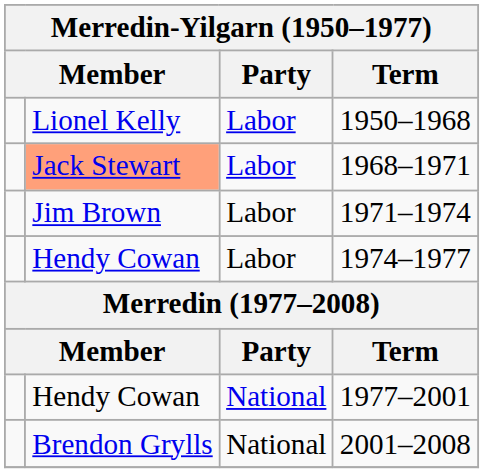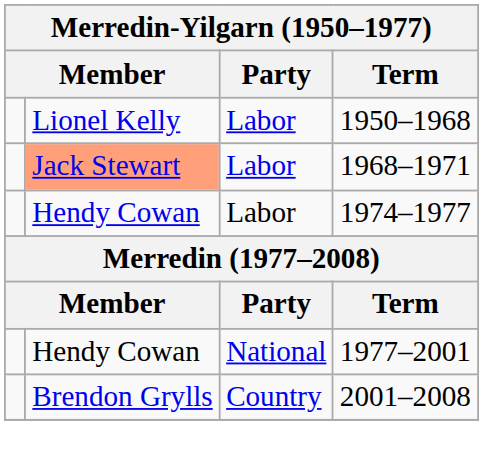 <table class="wikitable">
 <tr>
 <th colspan="4">Merredin-Yilgarn (1950–1977)</th>
 </tr>
 <tr>
 <th colspan="2">Member</th>
 <th>Party</th>
 <th>Term</th>
 </tr>
 <tr>
 <td> </td>
 <td><a href='#'>Lionel Kelly</a></td>
 <td><a href='#'>Labor</a></td>
 <td>1950–1968</td>
 </tr>
 <tr>
 <td> </td>
 <td style="background: lightsalmon;"><a href='#'>Jack Stewart</a></td>
 <td><a href='#'>Labor</a></td>
 <td>1968–1971</td>
-</tr>
-<tr>
-<td> </td>
-<td><a href='#'>Jim Brown</a></td>
-<td>Labor</td>
-<td>1971–1974</td>
 </tr>
 <tr>
 <td> </td>
 <td><a href='#'>Hendy Cowan</a></td>
 <td>Labor</td>
 <td>1974–1977</td>
 </tr>
 <tr>
 <th colspan="4">Merredin (1977–2008)</th>
 </tr>
 <tr>
 <th colspan="2">Member</th>
 <th>Party</th>
 <th>Term</th>
 </tr>
 <tr>
 <td> </td>
 <td>Hendy Cowan</td>
 <td><a href='#'>National</a></td>
 <td>1977–2001</td>
 </tr>
 <tr>
 <td> </td>
 <td><a href='#'>Brendon Grylls</a></td>
-<td>National</td>
+<td><a href='#'>Country</a></td>
 <td>2001–2008</td>
 </tr>
 <tr>
 </tr>
 </table>
